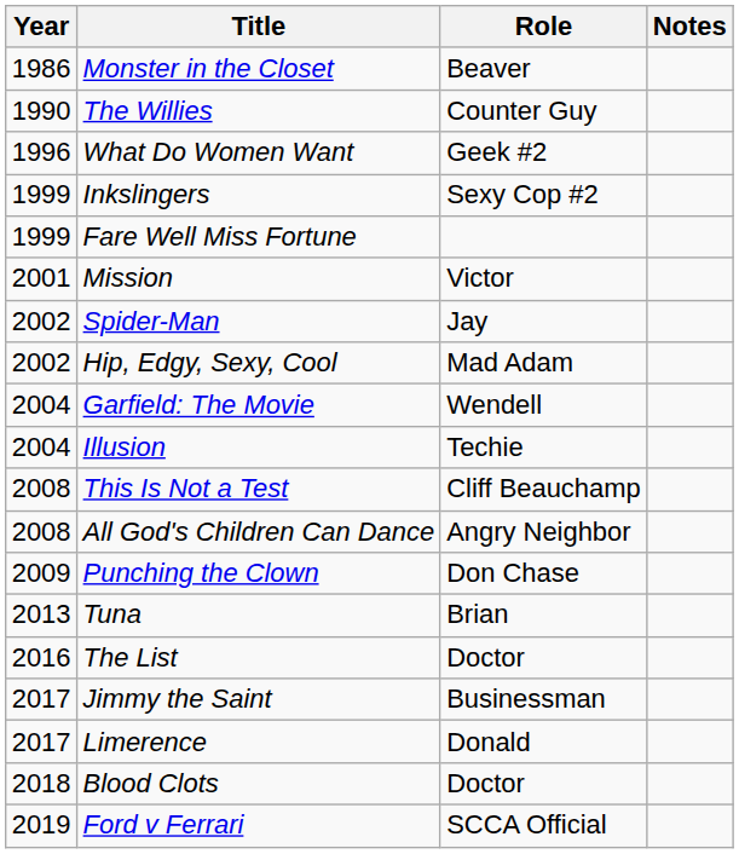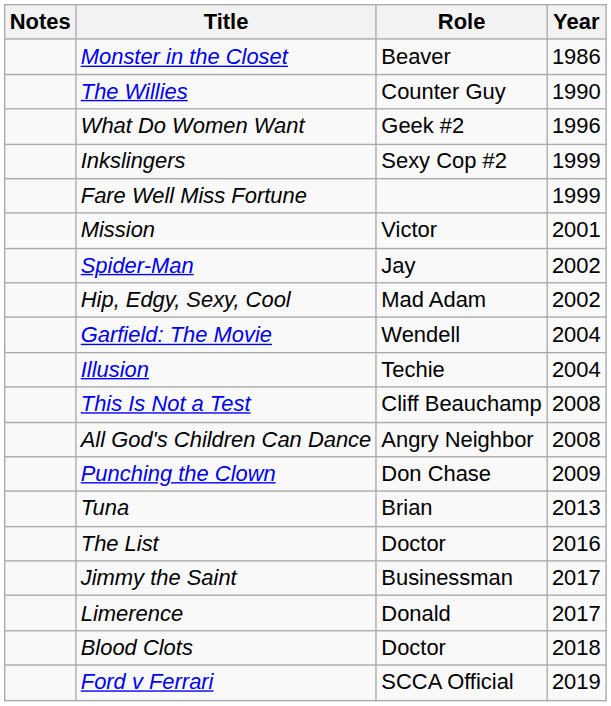 <table class="wikitable">
 <tr>
-<th>Year</th>
+<th>Notes</th>
 <th>Title</th>
 <th>Role</th>
-<th>Notes</th>
+<th>Year</th>
 </tr>
 <tr>
-<td>1986</td>
+<td></td>
 <td><em><a href='#'>Monster in the Closet</a></em></td>
 <td>Beaver</td>
-<td></td>
+<td>1986</td>
 </tr>
 <tr>
-<td>1990</td>
+<td></td>
 <td><em><a href='#'>The Willies</a></em></td>
 <td>Counter Guy</td>
-<td></td>
+<td>1990</td>
 </tr>
 <tr>
-<td>1996</td>
+<td></td>
 <td><em>What Do Women Want</em></td>
 <td>Geek #2</td>
-<td></td>
+<td>1996</td>
 </tr>
 <tr>
-<td>1999</td>
+<td></td>
 <td><em>Inkslingers</em></td>
 <td>Sexy Cop #2</td>
-<td></td>
+<td>1999</td>
 </tr>
 <tr>
-<td>1999</td>
+<td></td>
 <td><em>Fare Well Miss Fortune</em></td>
 <td></td>
-<td></td>
+<td>1999</td>
 </tr>
 <tr>
-<td>2001</td>
+<td></td>
 <td><em>Mission</em></td>
 <td>Victor</td>
-<td></td>
+<td>2001</td>
 </tr>
 <tr>
-<td>2002</td>
+<td></td>
 <td><em><a href='#'>Spider-Man</a></em></td>
 <td>Jay</td>
-<td></td>
+<td>2002</td>
 </tr>
 <tr>
-<td>2002</td>
+<td></td>
 <td><em>Hip, Edgy, Sexy, Cool</em></td>
 <td>Mad Adam</td>
-<td></td>
+<td>2002</td>
 </tr>
 <tr>
-<td>2004</td>
+<td></td>
 <td><em><a href='#'>Garfield: The Movie</a></em></td>
 <td>Wendell</td>
-<td></td>
+<td>2004</td>
 </tr>
 <tr>
-<td>2004</td>
+<td></td>
 <td><em><a href='#'>Illusion</a></em></td>
 <td>Techie</td>
-<td></td>
+<td>2004</td>
 </tr>
 <tr>
-<td>2008</td>
+<td></td>
 <td><em><a href='#'>This Is Not a Test</a></em></td>
 <td>Cliff Beauchamp</td>
-<td></td>
+<td>2008</td>
 </tr>
 <tr>
-<td>2008</td>
+<td></td>
 <td><em>All God's Children Can Dance</em></td>
 <td>Angry Neighbor</td>
-<td></td>
+<td>2008</td>
 </tr>
 <tr>
-<td>2009</td>
+<td></td>
 <td><em><a href='#'>Punching the Clown</a></em></td>
 <td>Don Chase</td>
-<td></td>
+<td>2009</td>
 </tr>
 <tr>
-<td>2013</td>
+<td></td>
 <td><em>Tuna</em></td>
 <td>Brian</td>
-<td></td>
+<td>2013</td>
 </tr>
 <tr>
-<td>2016</td>
+<td></td>
 <td><em>The List</em></td>
 <td>Doctor</td>
-<td></td>
+<td>2016</td>
 </tr>
 <tr>
-<td>2017</td>
+<td></td>
 <td><em>Jimmy the Saint</em></td>
 <td>Businessman</td>
-<td></td>
+<td>2017</td>
 </tr>
 <tr>
-<td>2017</td>
+<td></td>
 <td><em>Limerence</em></td>
 <td>Donald</td>
-<td></td>
+<td>2017</td>
 </tr>
 <tr>
-<td>2018</td>
+<td></td>
 <td><em>Blood Clots </em></td>
 <td>Doctor</td>
-<td></td>
+<td>2018</td>
 </tr>
 <tr>
-<td>2019</td>
+<td></td>
 <td><em><a href='#'>Ford v Ferrari</a> </em></td>
 <td>SCCA Official</td>
-<td></td>
+<td>2019</td>
 </tr>
 </table>
